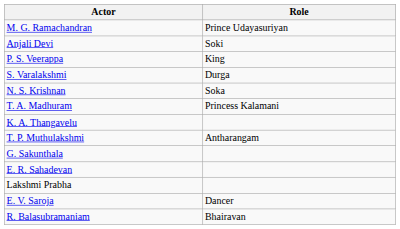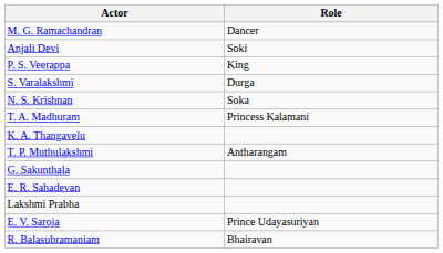 <table class="wikitable" width="50%">
 <tr bgcolor="#CCCCCC">
 <th>Actor</th>
 <th>Role</th>
 </tr>
 <tr>
 <td><a href='#'>M. G. Ramachandran</a></td>
-<td>Prince Udayasuriyan</td>
+<td>Dancer</td>
 </tr>
 <tr>
 <td><a href='#'>Anjali Devi</a></td>
 <td>Soki</td>
 </tr>
 <tr>
 <td><a href='#'>P. S. Veerappa</a></td>
 <td>King</td>
 </tr>
 <tr>
 <td><a href='#'>S. Varalakshmi</a></td>
 <td>Durga</td>
 </tr>
 <tr>
 <td><a href='#'>N. S. Krishnan</a></td>
 <td>Soka</td>
 </tr>
 <tr>
 <td><a href='#'>T. A. Madhuram</a></td>
 <td>Princess Kalamani</td>
 </tr>
 <tr>
 <td><a href='#'>K. A. Thangavelu</a></td>
 <td></td>
 </tr>
 <tr>
 <td><a href='#'>T. P. Muthulakshmi</a></td>
 <td>Antharangam</td>
 </tr>
 <tr>
 <td><a href='#'>G. Sakunthala</a></td>
 <td></td>
 </tr>
 <tr>
 <td><a href='#'>E. R. Sahadevan</a></td>
 <td></td>
 </tr>
 <tr>
 <td>Lakshmi Prabha</td>
 <td></td>
 </tr>
 <tr>
 <td><a href='#'>E. V. Saroja</a></td>
-<td>Dancer</td>
+<td>Prince Udayasuriyan</td>
 </tr>
 <tr>
 <td><a href='#'>R. Balasubramaniam</a></td>
 <td>Bhairavan</td>
 </tr>
 </table>
